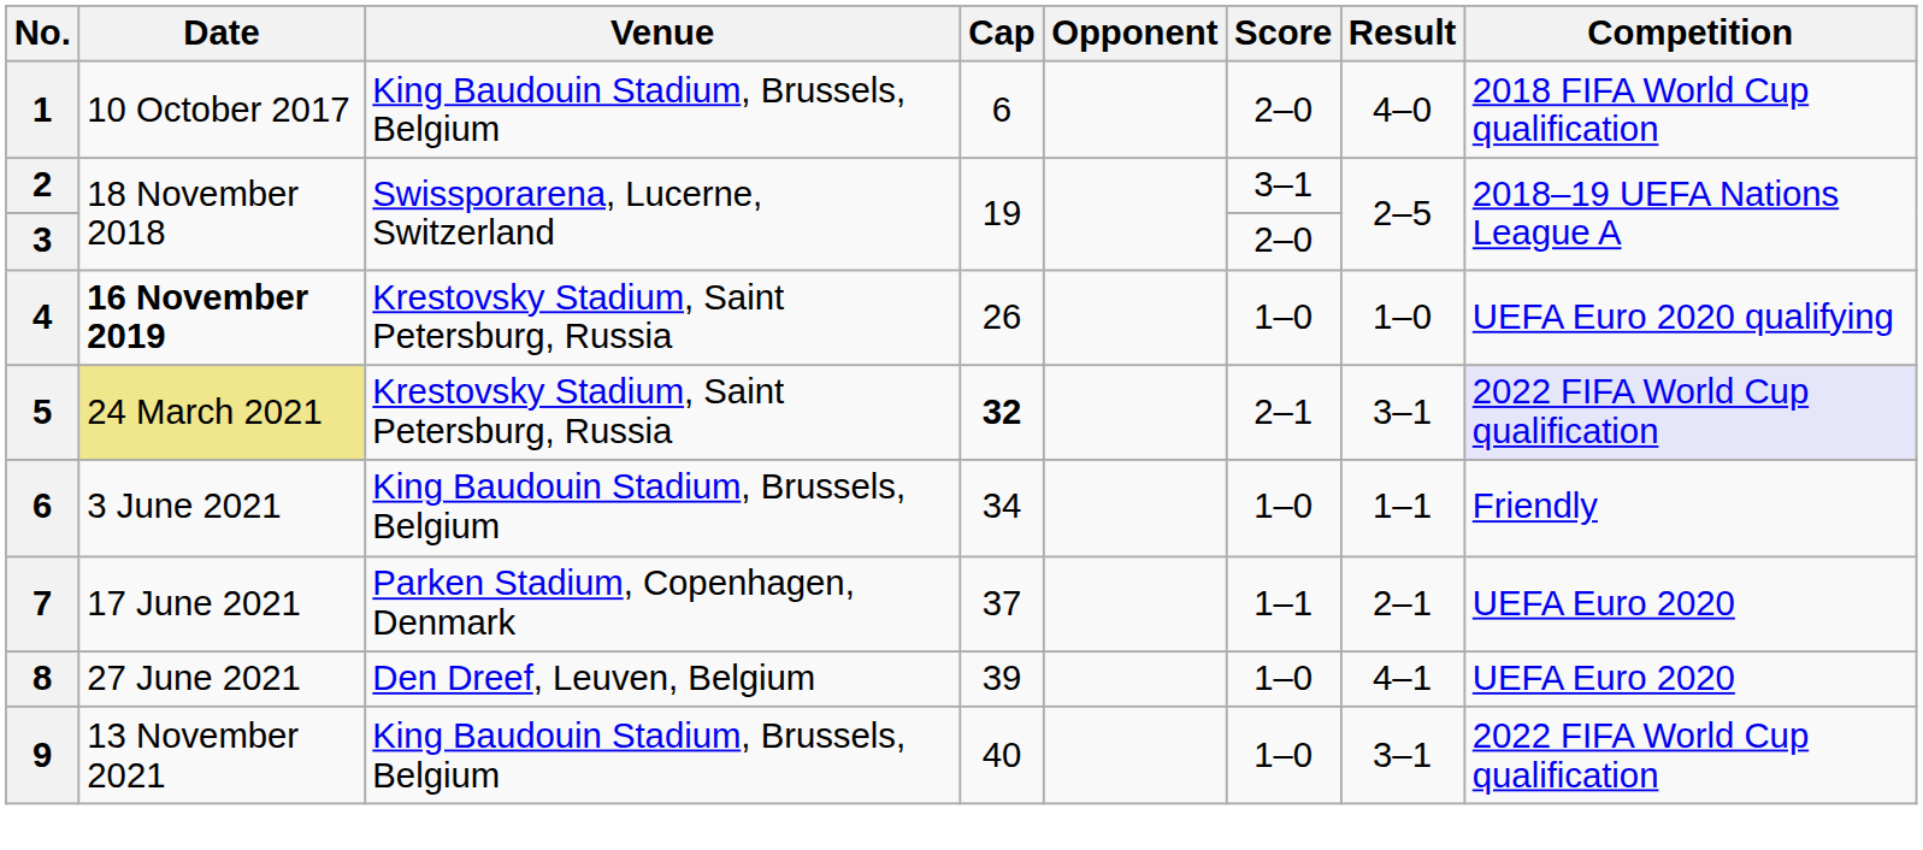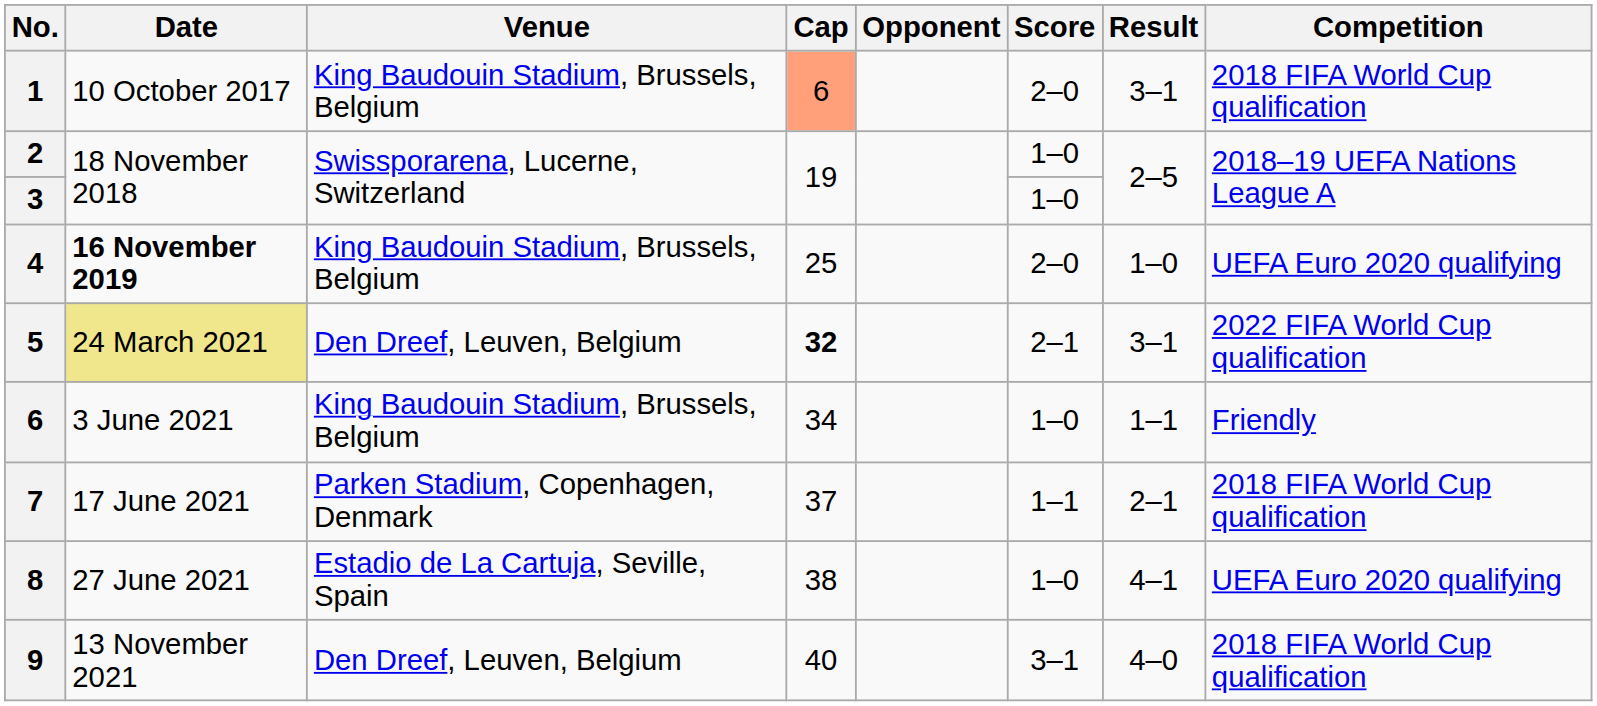 <table class="wikitable sortable plainrowheaders">
 <tr>
 <th scope=col>No.</th>
 <th scope=col data-sort-type=date>Date</th>
 <th scope=col>Venue</th>
 <th scope=col>Cap</th>
 <th scope=col>Opponent</th>
 <th scope=col>Score</th>
 <th scope=col>Result</th>
 <th scope=col>Competition</th>
 </tr>
 <tr>
 <th scope=row>1</th>
 <td>10 October 2017</td>
 <td><a href='#'>King Baudouin Stadium</a>, Brussels, Belgium</td>
-<td align=center>6</td>
+<td align=center style="background: lightsalmon;">6</td>
 <td></td>
 <td align=center>2–0</td>
-<td align=center>4–0</td>
+<td align=center>3–1</td>
 <td><a href='#'>2018 FIFA World Cup qualification</a></td>
 </tr>
 <tr>
 <th scope=row>2</th>
 <td rowspan=2>18 November 2018</td>
 <td rowspan=2><a href='#'>Swissporarena</a>, Lucerne, Switzerland</td>
 <td rowspan=2 align=center>19</td>
 <td rowspan=2></td>
-<td align=center>3–1</td>
+<td align=center>1–0</td>
 <td rowspan=2 align=center>2–5</td>
 <td rowspan=2><a href='#'>2018–19 UEFA Nations League A</a></td>
 </tr>
 <tr>
 <th scope=row>3</th>
-<td align=center>2–0</td>
+<td align=center>1–0</td>
 </tr>
 <tr>
 <th scope=row>4</th>
 <td><strong>16 November 2019</strong></td>
-<td><a href='#'>Krestovsky Stadium</a>, Saint Petersburg, Russia</td>
-<td align=center>26</td>
+<td><a href='#'>King Baudouin Stadium</a>, Brussels, Belgium</td>
+<td align=center>25</td>
 <td></td>
-<td align=center>1–0</td>
+<td align=center>2–0</td>
 <td align=center>1–0</td>
 <td><a href='#'>UEFA Euro 2020 qualifying</a></td>
 </tr>
 <tr>
 <th scope=row>5</th>
 <td style="background: khaki;">24 March 2021</td>
-<td><a href='#'>Krestovsky Stadium</a>, Saint Petersburg, Russia</td>
+<td><a href='#'>Den Dreef</a>, Leuven, Belgium</td>
 <td align=center><strong>32</strong></td>
 <td></td>
 <td align=center>2–1</td>
 <td align=center>3–1</td>
-<td style="background: lavender;"><a href='#'>2022 FIFA World Cup qualification</a></td>
+<td><a href='#'>2022 FIFA World Cup qualification</a></td>
 </tr>
 <tr>
 <th scope=row>6</th>
 <td>3 June 2021</td>
 <td><a href='#'>King Baudouin Stadium</a>, Brussels, Belgium</td>
 <td align=center>34</td>
 <td></td>
 <td align=center>1–0</td>
 <td align=center>1–1</td>
 <td><a href='#'>Friendly</a></td>
 </tr>
 <tr>
 <th scope=row>7</th>
 <td>17 June 2021</td>
 <td><a href='#'>Parken Stadium</a>, Copenhagen, Denmark</td>
 <td align=center>37</td>
 <td></td>
 <td align=center>1–1</td>
 <td align=center>2–1</td>
-<td><a href='#'>UEFA Euro 2020</a></td>
+<td><a href='#'>2018 FIFA World Cup qualification</a></td>
 </tr>
 <tr>
 <th scope=row>8</th>
 <td>27 June 2021</td>
-<td><a href='#'>Den Dreef</a>, Leuven, Belgium</td>
-<td align=center>39</td>
+<td><a href='#'>Estadio de La Cartuja</a>, Seville, Spain</td>
+<td align=center>38</td>
 <td></td>
 <td align=center>1–0</td>
 <td align=center>4–1</td>
-<td><a href='#'>UEFA Euro 2020</a></td>
+<td><a href='#'>UEFA Euro 2020 qualifying</a></td>
 </tr>
 <tr>
 <th scope=row>9</th>
 <td>13 November 2021</td>
-<td><a href='#'>King Baudouin Stadium</a>, Brussels, Belgium</td>
+<td><a href='#'>Den Dreef</a>, Leuven, Belgium</td>
 <td align=center>40</td>
 <td></td>
-<td align=center>1–0</td>
 <td align=center>3–1</td>
-<td><a href='#'>2022 FIFA World Cup qualification</a></td>
+<td align=center>4–0</td>
+<td><a href='#'>2018 FIFA World Cup qualification</a></td>
 </tr>
 </table>
